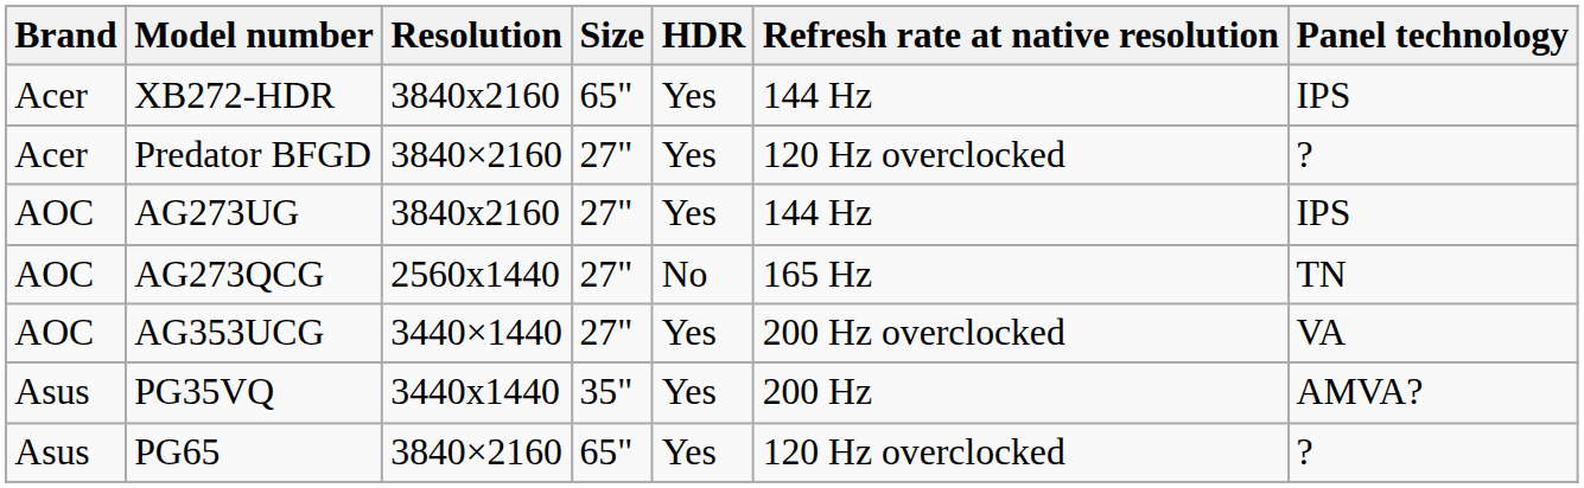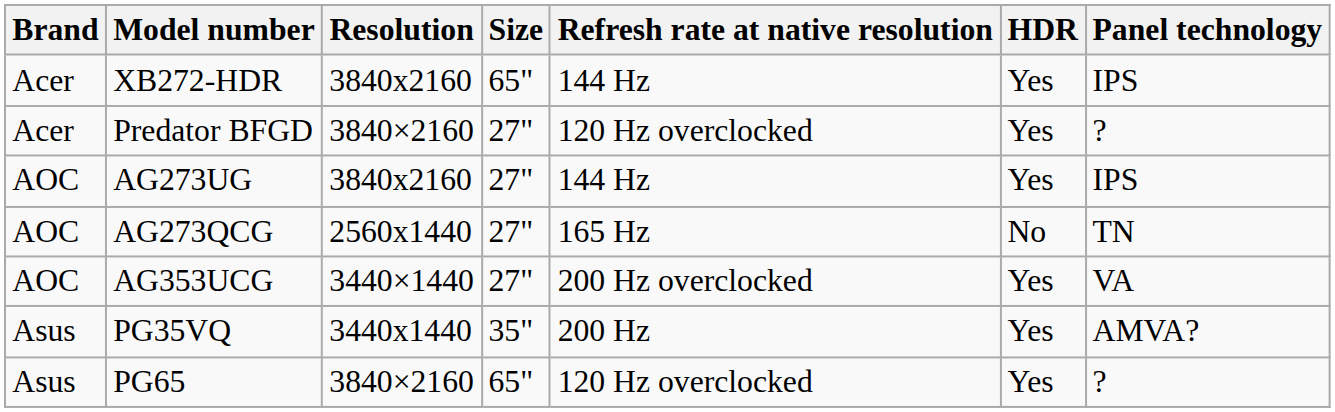 <table class="wikitable sortable mw-collapsible">
 <tr>
 <th>Brand</th>
 <th>Model number</th>
 <th>Resolution</th>
 <th>Size</th>
+<th>Refresh rate at native resolution</th>
 <th>HDR</th>
-<th>Refresh rate at native resolution</th>
 <th>Panel technology</th>
 </tr>
 <tr>
 <td>Acer</td>
 <td>XB272-HDR</td>
 <td>3840x2160</td>
 <td>65"</td>
+<td>144 Hz</td>
 <td>Yes</td>
-<td>144 Hz</td>
 <td>IPS</td>
 </tr>
 <tr>
 <td>Acer</td>
 <td>Predator BFGD</td>
 <td>3840×2160</td>
 <td>27"</td>
+<td>120 Hz overclocked</td>
 <td>Yes</td>
-<td>120 Hz overclocked</td>
 <td>?</td>
 </tr>
 <tr>
 <td>AOC</td>
 <td>AG273UG</td>
 <td>3840x2160</td>
 <td>27"</td>
+<td>144 Hz</td>
 <td>Yes</td>
-<td>144 Hz</td>
 <td>IPS</td>
 </tr>
 <tr>
 <td>AOC</td>
 <td>AG273QCG</td>
 <td>2560x1440</td>
 <td>27"</td>
+<td>165 Hz</td>
 <td>No</td>
-<td>165 Hz</td>
 <td>TN</td>
 </tr>
 <tr>
 <td>AOC</td>
 <td>AG353UCG</td>
 <td>3440×1440</td>
 <td>27"</td>
+<td>200 Hz overclocked</td>
 <td>Yes</td>
-<td>200 Hz overclocked</td>
 <td>VA</td>
 </tr>
 <tr>
 <td>Asus</td>
 <td>PG35VQ</td>
 <td>3440x1440</td>
 <td>35"</td>
+<td>200 Hz</td>
 <td>Yes</td>
-<td>200 Hz</td>
 <td>AMVA?</td>
 </tr>
 <tr>
 <td>Asus</td>
 <td>PG65</td>
 <td>3840×2160</td>
 <td>65"</td>
+<td>120 Hz overclocked</td>
 <td>Yes</td>
-<td>120 Hz overclocked</td>
 <td>?</td>
 </tr>
 </table>
